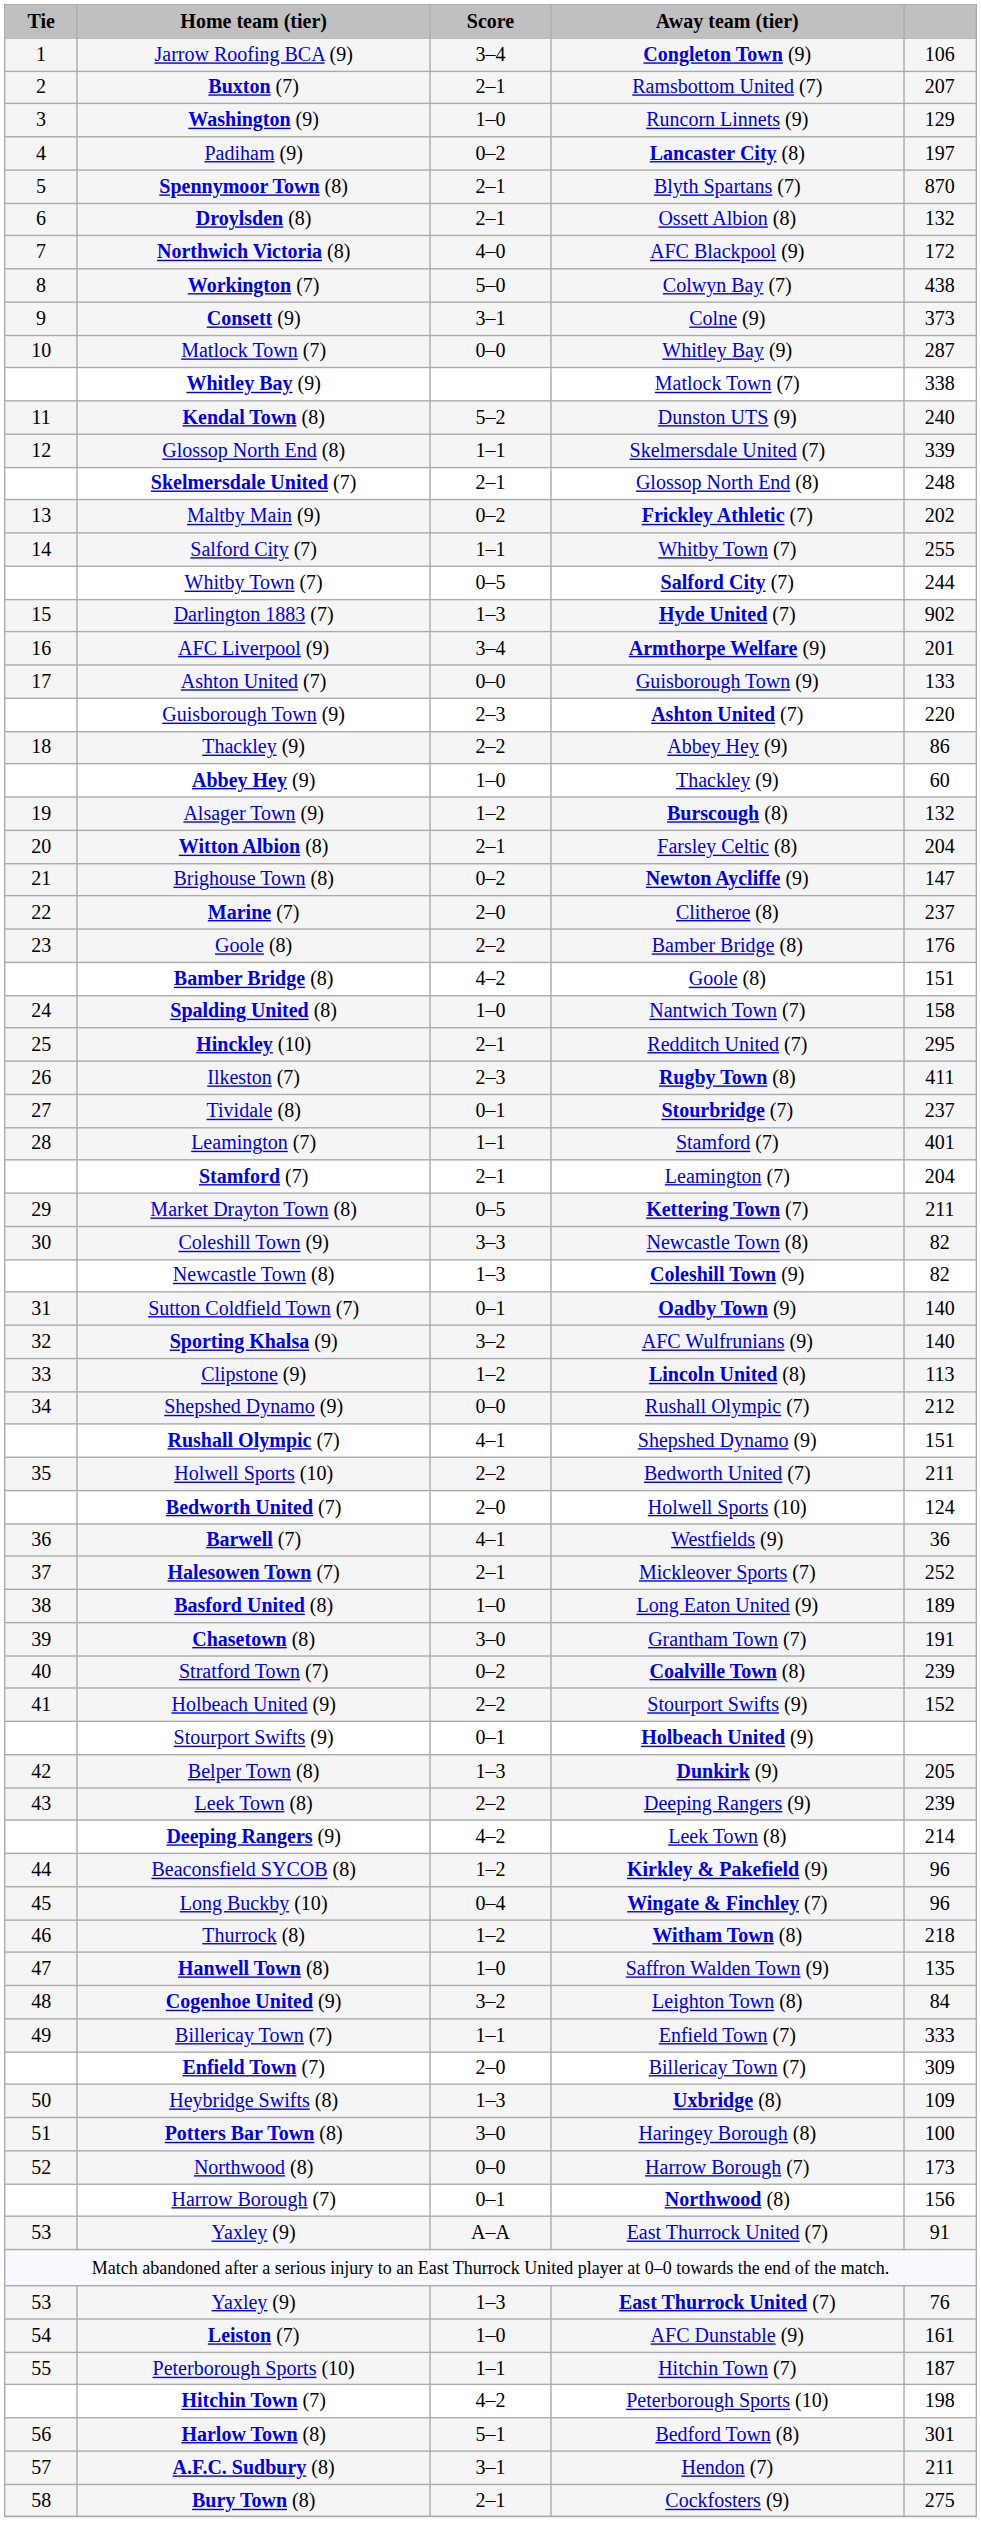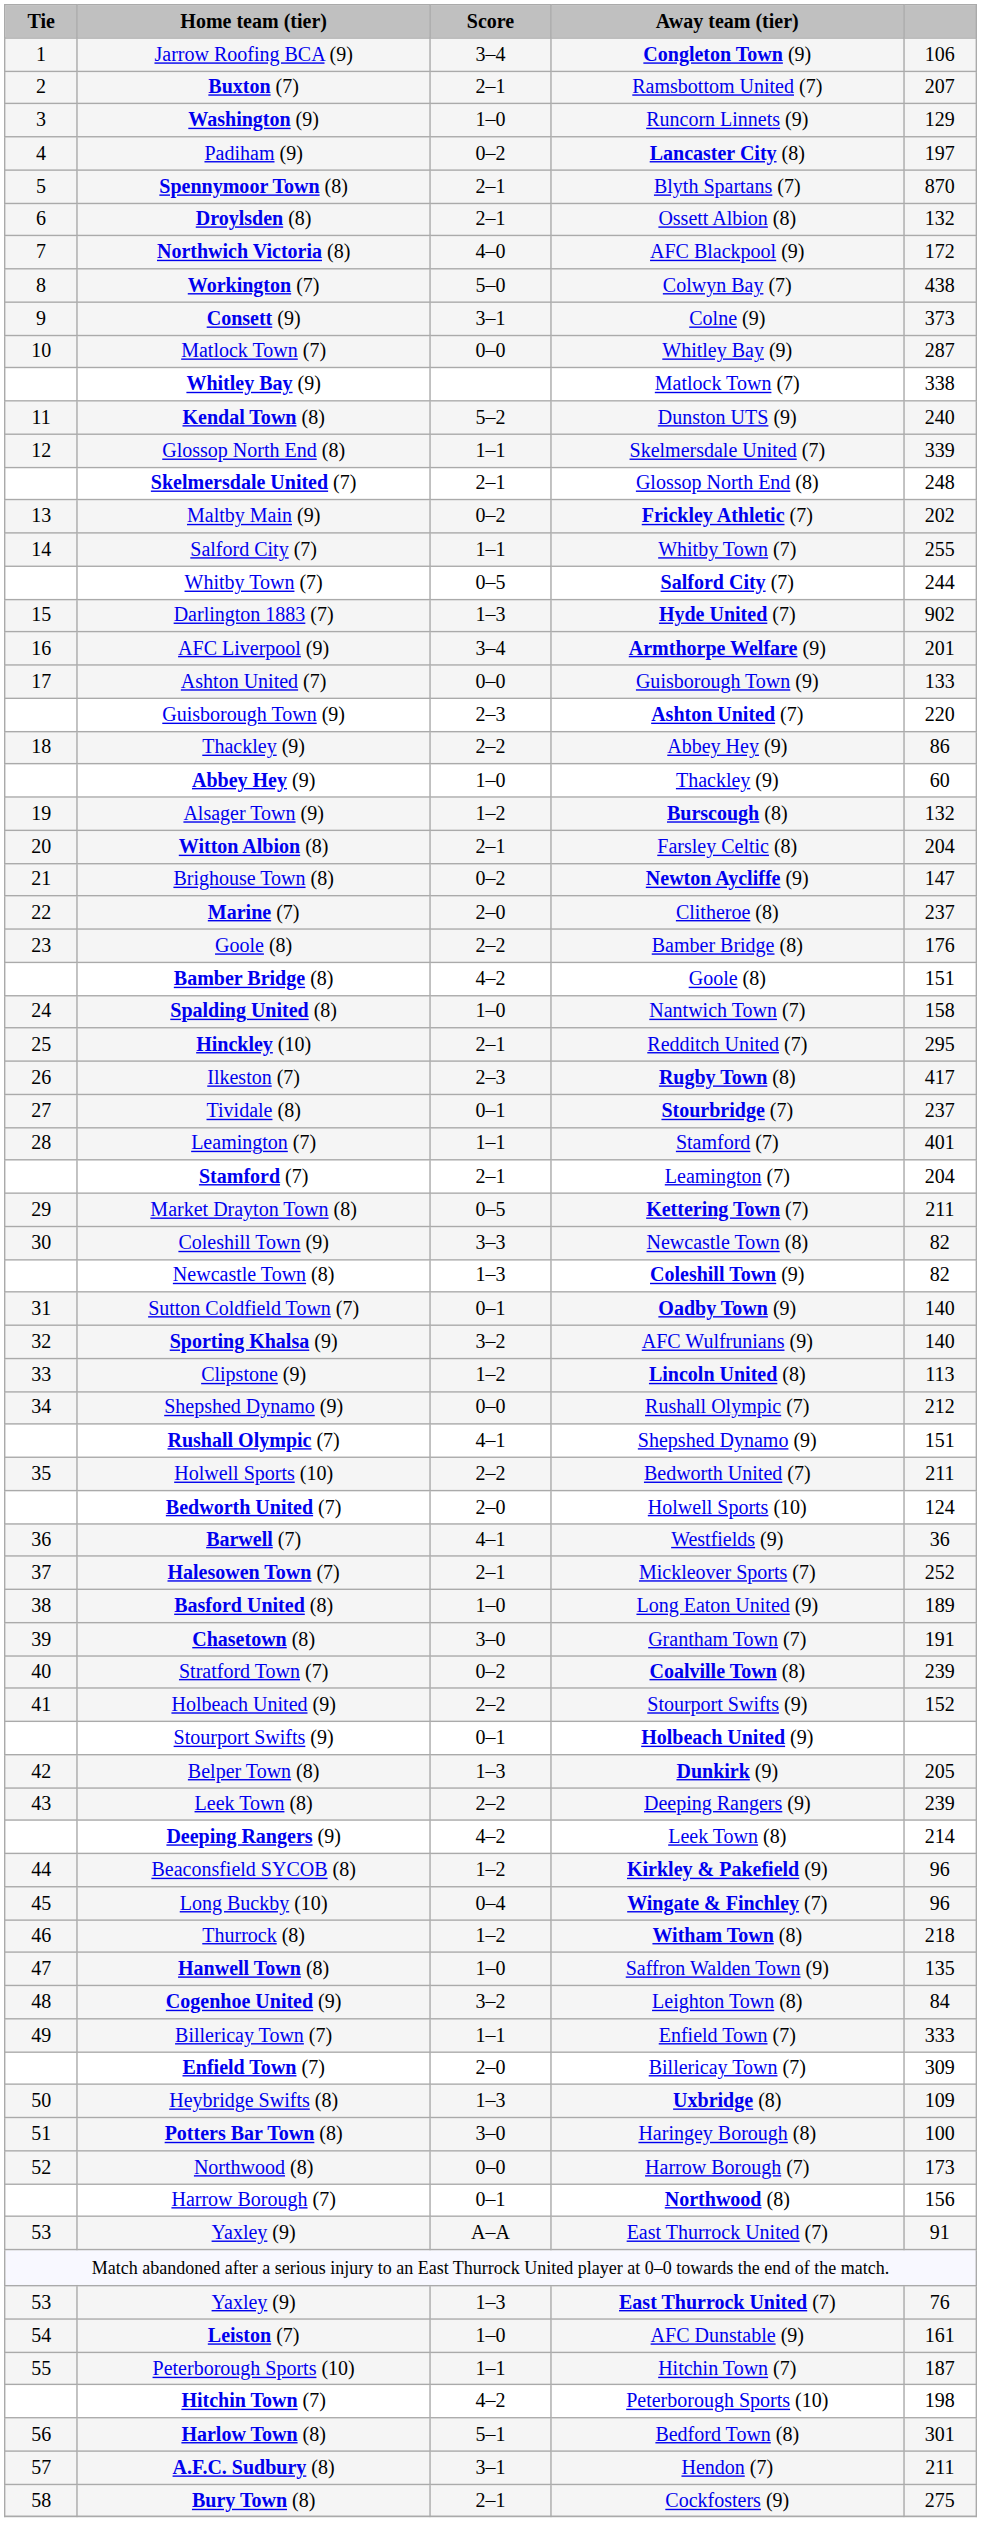 <table class="wikitable" style="width: 700px; background:WhiteSmoke; text-align:center; font-size:90%">
 <tr>
 <td scope="col" style="width:  7.50%; background:silver;"><strong>Tie</strong></td>
 <td scope="col" style="width: 36.25%; background:silver;"><strong>Home team (tier)</strong></td>
 <td scope="col" style="width: 12.50%; background:silver;"><strong>Score</strong></td>
 <td scope="col" style="width: 36.25%; background:silver;"><strong>Away team (tier)</strong></td>
 <td scope="col" style="width:  7.50%; background:silver;"><strong></strong></td>
 </tr>
 <tr>
 <td>1</td>
 <td><a href='#'>Jarrow Roofing BCA</a> (9)</td>
 <td>3–4</td>
 <td><strong><a href='#'>Congleton Town</a></strong> (9)</td>
 <td>106</td>
 </tr>
 <tr>
 <td>2</td>
 <td><strong><a href='#'>Buxton</a></strong> (7)</td>
 <td>2–1</td>
 <td><a href='#'>Ramsbottom United</a> (7)</td>
 <td>207</td>
 </tr>
 <tr>
 <td>3</td>
 <td><strong><a href='#'>Washington</a></strong> (9)</td>
 <td>1–0</td>
 <td><a href='#'>Runcorn Linnets</a> (9)</td>
 <td>129</td>
 </tr>
 <tr>
 <td>4</td>
 <td><a href='#'>Padiham</a> (9)</td>
 <td>0–2</td>
 <td><strong><a href='#'>Lancaster City</a></strong> (8)</td>
 <td>197</td>
 </tr>
 <tr>
 <td>5</td>
 <td><strong><a href='#'>Spennymoor Town</a></strong> (8)</td>
 <td>2–1</td>
 <td><a href='#'>Blyth Spartans</a> (7)</td>
 <td>870</td>
 </tr>
 <tr>
 <td>6</td>
 <td><strong><a href='#'>Droylsden</a></strong> (8)</td>
 <td>2–1</td>
 <td><a href='#'>Ossett Albion</a> (8)</td>
 <td>132</td>
 </tr>
 <tr>
 <td>7</td>
 <td><strong><a href='#'>Northwich Victoria</a></strong> (8)</td>
 <td>4–0</td>
 <td><a href='#'>AFC Blackpool</a> (9)</td>
 <td>172</td>
 </tr>
 <tr>
 <td>8</td>
 <td><strong><a href='#'>Workington</a></strong> (7)</td>
 <td>5–0</td>
 <td><a href='#'>Colwyn Bay</a> (7)</td>
 <td>438</td>
 </tr>
 <tr>
 <td>9</td>
 <td><strong><a href='#'>Consett</a></strong> (9)</td>
 <td>3–1</td>
 <td><a href='#'>Colne</a> (9)</td>
 <td>373</td>
 </tr>
 <tr>
 <td>10</td>
 <td><a href='#'>Matlock Town</a> (7)</td>
 <td>0–0</td>
 <td><a href='#'>Whitley Bay</a> (9)</td>
 <td>287</td>
 </tr>
 <tr style="background:white;">
 <td><em></em></td>
 <td><strong><a href='#'>Whitley Bay</a></strong> (9)</td>
 <td></td>
 <td><a href='#'>Matlock Town</a> (7)</td>
 <td>338</td>
 </tr>
 <tr>
 <td>11</td>
 <td><strong><a href='#'>Kendal Town</a></strong> (8)</td>
 <td>5–2</td>
 <td><a href='#'>Dunston UTS</a> (9)</td>
 <td>240</td>
 </tr>
 <tr>
 <td>12</td>
 <td><a href='#'>Glossop North End</a> (8)</td>
 <td>1–1</td>
 <td><a href='#'>Skelmersdale United</a> (7)</td>
 <td>339</td>
 </tr>
 <tr style="background:white;">
 <td><em></em></td>
 <td><strong><a href='#'>Skelmersdale United</a></strong> (7)</td>
 <td>2–1 </td>
 <td><a href='#'>Glossop North End</a> (8)</td>
 <td>248</td>
 </tr>
 <tr>
 <td>13</td>
 <td><a href='#'>Maltby Main</a> (9)</td>
 <td>0–2</td>
 <td><strong><a href='#'>Frickley Athletic</a></strong> (7)</td>
 <td>202</td>
 </tr>
 <tr>
 <td>14</td>
 <td><a href='#'>Salford City</a> (7)</td>
 <td>1–1</td>
 <td><a href='#'>Whitby Town</a> (7)</td>
 <td>255</td>
 </tr>
 <tr style="background:white;">
 <td><em></em></td>
 <td><a href='#'>Whitby Town</a> (7)</td>
 <td>0–5</td>
 <td><strong><a href='#'>Salford City</a></strong> (7)</td>
 <td>244</td>
 </tr>
 <tr>
 <td>15</td>
 <td><a href='#'>Darlington 1883</a> (7)</td>
 <td>1–3</td>
 <td><strong><a href='#'>Hyde United</a></strong> (7)</td>
 <td>902</td>
 </tr>
 <tr>
 <td>16</td>
 <td><a href='#'>AFC Liverpool</a> (9)</td>
 <td>3–4</td>
 <td><strong><a href='#'>Armthorpe Welfare</a></strong> (9)</td>
 <td>201</td>
 </tr>
 <tr>
 <td>17</td>
 <td><a href='#'>Ashton United</a> (7)</td>
 <td>0–0</td>
 <td><a href='#'>Guisborough Town</a> (9)</td>
 <td>133</td>
 </tr>
 <tr style="background:white;">
 <td><em></em></td>
 <td><a href='#'>Guisborough Town</a> (9)</td>
 <td>2–3</td>
 <td><strong><a href='#'>Ashton United</a></strong> (7)</td>
 <td>220</td>
 </tr>
 <tr>
 <td>18</td>
 <td><a href='#'>Thackley</a> (9)</td>
 <td>2–2</td>
 <td><a href='#'>Abbey Hey</a> (9)</td>
 <td>86</td>
 </tr>
 <tr style="background:white;">
 <td><em></em></td>
 <td><strong><a href='#'>Abbey Hey</a></strong> (9)</td>
 <td>1–0</td>
 <td><a href='#'>Thackley</a> (9)</td>
 <td>60</td>
 </tr>
 <tr>
 <td>19</td>
 <td><a href='#'>Alsager Town</a> (9)</td>
 <td>1–2</td>
 <td><strong><a href='#'>Burscough</a></strong> (8)</td>
 <td>132</td>
 </tr>
 <tr>
 <td>20</td>
 <td><strong><a href='#'>Witton Albion</a></strong> (8)</td>
 <td>2–1</td>
 <td><a href='#'>Farsley Celtic</a> (8)</td>
 <td>204</td>
 </tr>
 <tr>
 <td>21</td>
 <td><a href='#'>Brighouse Town</a> (8)</td>
 <td>0–2</td>
 <td><strong><a href='#'>Newton Aycliffe</a></strong> (9)</td>
 <td>147</td>
 </tr>
 <tr>
 <td>22</td>
 <td><strong><a href='#'>Marine</a></strong> (7)</td>
 <td>2–0</td>
 <td><a href='#'>Clitheroe</a> (8)</td>
 <td>237</td>
 </tr>
 <tr>
 <td>23</td>
 <td><a href='#'>Goole</a> (8)</td>
 <td>2–2</td>
 <td><a href='#'>Bamber Bridge</a> (8)</td>
 <td>176</td>
 </tr>
 <tr style="background:white;">
 <td><em></em></td>
 <td><strong><a href='#'>Bamber Bridge</a></strong> (8)</td>
 <td>4–2</td>
 <td><a href='#'>Goole</a> (8)</td>
 <td>151</td>
 </tr>
 <tr>
 <td>24</td>
 <td><strong><a href='#'>Spalding United</a></strong> (8)</td>
 <td>1–0</td>
 <td><a href='#'>Nantwich Town</a> (7)</td>
 <td>158</td>
 </tr>
 <tr>
 <td>25</td>
 <td><strong><a href='#'>Hinckley</a></strong> (10)</td>
 <td>2–1</td>
 <td><a href='#'>Redditch United</a> (7)</td>
 <td>295</td>
 </tr>
 <tr>
 <td>26</td>
 <td><a href='#'>Ilkeston</a> (7)</td>
 <td>2–3</td>
 <td><strong><a href='#'>Rugby Town</a></strong> (8)</td>
-<td>411</td>
+<td>417</td>
 </tr>
 <tr>
 <td>27</td>
 <td><a href='#'>Tividale</a> (8)</td>
 <td>0–1</td>
 <td><strong><a href='#'>Stourbridge</a></strong> (7)</td>
 <td>237</td>
 </tr>
 <tr>
 <td>28</td>
 <td><a href='#'>Leamington</a> (7)</td>
 <td>1–1</td>
 <td><a href='#'>Stamford</a> (7)</td>
 <td>401</td>
 </tr>
 <tr style="background:white;">
 <td><em></em></td>
 <td><strong><a href='#'>Stamford</a></strong> (7)</td>
 <td>2–1</td>
 <td><a href='#'>Leamington</a> (7)</td>
 <td>204</td>
 </tr>
 <tr>
 <td>29</td>
 <td><a href='#'>Market Drayton Town</a> (8)</td>
 <td>0–5</td>
 <td><strong><a href='#'>Kettering Town</a></strong> (7)</td>
 <td>211</td>
 </tr>
 <tr>
 <td>30</td>
 <td><a href='#'>Coleshill Town</a> (9)</td>
 <td>3–3</td>
 <td><a href='#'>Newcastle Town</a> (8)</td>
 <td>82</td>
 </tr>
 <tr style="background:white;">
 <td><em></em></td>
 <td><a href='#'>Newcastle Town</a> (8)</td>
 <td>1–3</td>
 <td><strong><a href='#'>Coleshill Town</a></strong> (9)</td>
 <td>82</td>
 </tr>
 <tr>
 <td>31</td>
 <td><a href='#'>Sutton Coldfield Town</a> (7)</td>
 <td>0–1</td>
 <td><strong><a href='#'>Oadby Town</a></strong> (9)</td>
 <td>140</td>
 </tr>
 <tr>
 <td>32</td>
 <td><strong><a href='#'>Sporting Khalsa</a></strong> (9)</td>
 <td>3–2</td>
 <td><a href='#'>AFC Wulfrunians</a> (9)</td>
 <td>140</td>
 </tr>
 <tr>
 <td>33</td>
 <td><a href='#'>Clipstone</a> (9)</td>
 <td>1–2</td>
 <td><strong><a href='#'>Lincoln United</a></strong> (8)</td>
 <td>113</td>
 </tr>
 <tr>
 <td>34</td>
 <td><a href='#'>Shepshed Dynamo</a> (9)</td>
 <td>0–0</td>
 <td><a href='#'>Rushall Olympic</a> (7)</td>
 <td>212</td>
 </tr>
 <tr style="background:white;">
 <td><em></em></td>
 <td><strong><a href='#'>Rushall Olympic</a></strong> (7)</td>
 <td>4–1</td>
 <td><a href='#'>Shepshed Dynamo</a> (9)</td>
 <td>151</td>
 </tr>
 <tr>
 <td>35</td>
 <td><a href='#'>Holwell Sports</a> (10)</td>
 <td>2–2</td>
 <td><a href='#'>Bedworth United</a> (7)</td>
 <td>211</td>
 </tr>
 <tr style="background:white;">
 <td><em></em></td>
 <td><strong><a href='#'>Bedworth United</a></strong> (7)</td>
 <td>2–0 </td>
 <td><a href='#'>Holwell Sports</a> (10)</td>
 <td>124</td>
 </tr>
 <tr>
 <td>36</td>
 <td><strong><a href='#'>Barwell</a></strong> (7)</td>
 <td>4–1</td>
 <td><a href='#'>Westfields</a> (9)</td>
 <td>36</td>
 </tr>
 <tr>
 <td>37</td>
 <td><strong><a href='#'>Halesowen Town</a></strong> (7)</td>
 <td>2–1</td>
 <td><a href='#'>Mickleover Sports</a> (7)</td>
 <td>252</td>
 </tr>
 <tr>
 <td>38</td>
 <td><strong><a href='#'>Basford United</a></strong> (8)</td>
 <td>1–0</td>
 <td><a href='#'>Long Eaton United</a> (9)</td>
 <td>189</td>
 </tr>
 <tr>
 <td>39</td>
 <td><strong><a href='#'>Chasetown</a></strong> (8)</td>
 <td>3–0</td>
 <td><a href='#'>Grantham Town</a> (7)</td>
 <td>191</td>
 </tr>
 <tr>
 <td>40</td>
 <td><a href='#'>Stratford Town</a> (7)</td>
 <td>0–2</td>
 <td><strong><a href='#'>Coalville Town</a></strong> (8)</td>
 <td>239</td>
 </tr>
 <tr>
 <td>41</td>
 <td><a href='#'>Holbeach United</a> (9)</td>
 <td>2–2</td>
 <td><a href='#'>Stourport Swifts</a> (9)</td>
 <td>152</td>
 </tr>
 <tr style="background:white;">
 <td><em></em></td>
 <td><a href='#'>Stourport Swifts</a> (9)</td>
 <td>0–1 </td>
 <td><strong><a href='#'>Holbeach United</a></strong> (9)</td>
 <td></td>
 </tr>
 <tr>
 <td>42</td>
 <td><a href='#'>Belper Town</a> (8)</td>
 <td>1–3</td>
 <td><strong><a href='#'>Dunkirk</a></strong> (9)</td>
 <td>205</td>
 </tr>
 <tr>
 <td>43</td>
 <td><a href='#'>Leek Town</a> (8)</td>
 <td>2–2</td>
 <td><a href='#'>Deeping Rangers</a> (9)</td>
 <td>239</td>
 </tr>
 <tr style="background:white;">
 <td><em></em></td>
 <td><strong><a href='#'>Deeping Rangers</a></strong> (9)</td>
 <td>4–2</td>
 <td><a href='#'>Leek Town</a> (8)</td>
 <td>214</td>
 </tr>
 <tr>
 <td>44</td>
 <td><a href='#'>Beaconsfield SYCOB</a> (8)</td>
 <td>1–2</td>
 <td><strong><a href='#'>Kirkley & Pakefield</a></strong> (9)</td>
 <td>96</td>
 </tr>
 <tr>
 <td>45</td>
 <td><a href='#'>Long Buckby</a> (10)</td>
 <td>0–4</td>
 <td><strong><a href='#'>Wingate & Finchley</a></strong> (7)</td>
 <td>96</td>
 </tr>
 <tr>
 <td>46</td>
 <td><a href='#'>Thurrock</a> (8)</td>
 <td>1–2</td>
 <td><strong><a href='#'>Witham Town</a></strong> (8)</td>
 <td>218</td>
 </tr>
 <tr>
 <td>47</td>
 <td><strong><a href='#'>Hanwell Town</a></strong> (8)</td>
 <td>1–0</td>
 <td><a href='#'>Saffron Walden Town</a> (9)</td>
 <td>135</td>
 </tr>
 <tr>
 <td>48</td>
 <td><strong><a href='#'>Cogenhoe United</a></strong> (9)</td>
 <td>3–2</td>
 <td><a href='#'>Leighton Town</a> (8)</td>
 <td>84</td>
 </tr>
 <tr>
 <td>49</td>
 <td><a href='#'>Billericay Town</a> (7)</td>
 <td>1–1</td>
 <td><a href='#'>Enfield Town</a> (7)</td>
 <td>333</td>
 </tr>
 <tr style="background:white;">
 <td><em></em></td>
 <td><strong><a href='#'>Enfield Town</a></strong> (7)</td>
 <td>2–0</td>
 <td><a href='#'>Billericay Town</a> (7)</td>
 <td>309</td>
 </tr>
 <tr>
 <td>50</td>
 <td><a href='#'>Heybridge Swifts</a> (8)</td>
 <td>1–3</td>
 <td><strong><a href='#'>Uxbridge</a></strong> (8)</td>
 <td>109</td>
 </tr>
 <tr>
 <td>51</td>
 <td><strong><a href='#'>Potters Bar Town</a></strong> (8)</td>
 <td>3–0</td>
 <td><a href='#'>Haringey Borough</a> (8)</td>
 <td>100</td>
 </tr>
 <tr>
 <td>52</td>
 <td><a href='#'>Northwood</a> (8)</td>
 <td>0–0</td>
 <td><a href='#'>Harrow Borough</a> (7)</td>
 <td>173</td>
 </tr>
 <tr style="background:white;">
 <td><em></em></td>
 <td><a href='#'>Harrow Borough</a> (7)</td>
 <td>0–1</td>
 <td><strong><a href='#'>Northwood</a></strong> (8)</td>
 <td>156</td>
 </tr>
 <tr>
 <td>53</td>
 <td><a href='#'>Yaxley</a> (9)</td>
 <td>A–A</td>
 <td><a href='#'>East Thurrock United</a> (7)</td>
 <td>91</td>
 </tr>
 <tr>
 <td colspan="5" style="background:GhostWhite; height:20px; text-align:center; font-size:90%">Match abandoned after a serious injury to an East Thurrock United player at 0–0 towards the end of the match.</td>
 </tr>
 <tr>
 <td>53</td>
 <td><a href='#'>Yaxley</a> (9)</td>
 <td>1–3</td>
 <td><strong><a href='#'>East Thurrock United</a></strong> (7)</td>
 <td>76</td>
 </tr>
 <tr>
 <td>54</td>
 <td><strong><a href='#'>Leiston</a></strong> (7)</td>
 <td>1–0</td>
 <td><a href='#'>AFC Dunstable</a> (9)</td>
 <td>161</td>
 </tr>
 <tr>
 <td>55</td>
 <td><a href='#'>Peterborough Sports</a> (10)</td>
 <td>1–1</td>
 <td><a href='#'>Hitchin Town</a> (7)</td>
 <td>187</td>
 </tr>
 <tr style="background:white;">
 <td><em></em></td>
 <td><strong><a href='#'>Hitchin Town</a></strong> (7)</td>
 <td>4–2 </td>
 <td><a href='#'>Peterborough Sports</a> (10)</td>
 <td>198</td>
 </tr>
 <tr>
 <td>56</td>
 <td><strong><a href='#'>Harlow Town</a></strong> (8)</td>
 <td>5–1</td>
 <td><a href='#'>Bedford Town</a> (8)</td>
 <td>301</td>
 </tr>
 <tr>
 <td>57</td>
 <td><strong><a href='#'>A.F.C. Sudbury</a></strong> (8)</td>
 <td>3–1</td>
 <td><a href='#'>Hendon</a> (7)</td>
 <td>211</td>
 </tr>
 <tr>
 <td>58</td>
 <td><strong><a href='#'>Bury Town</a></strong> (8)</td>
 <td>2–1</td>
 <td><a href='#'>Cockfosters</a> (9)</td>
 <td>275</td>
 </tr>
 <tr>
 </tr>
 </table>
